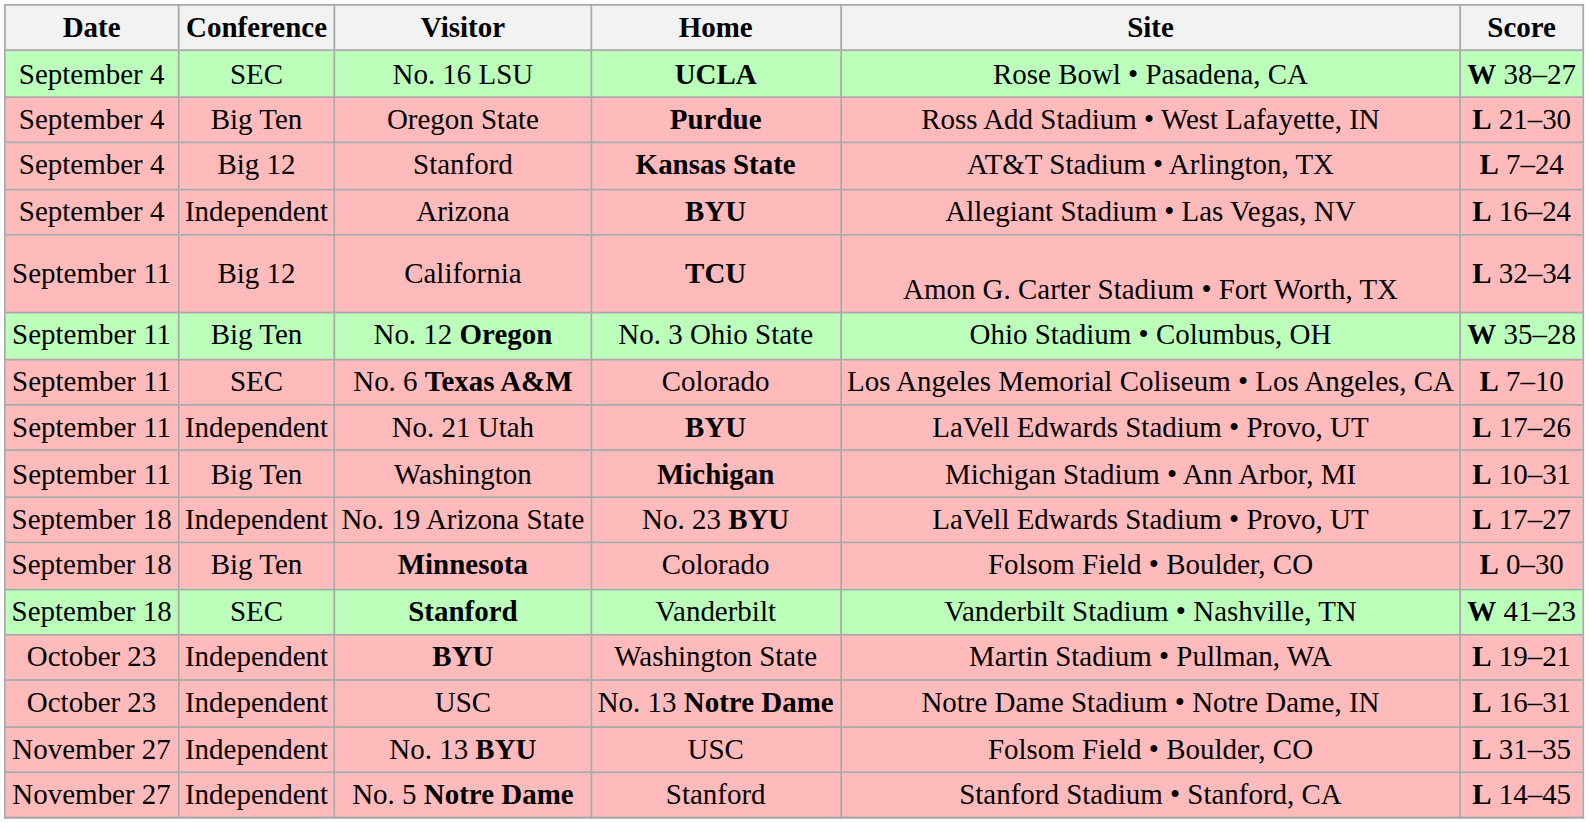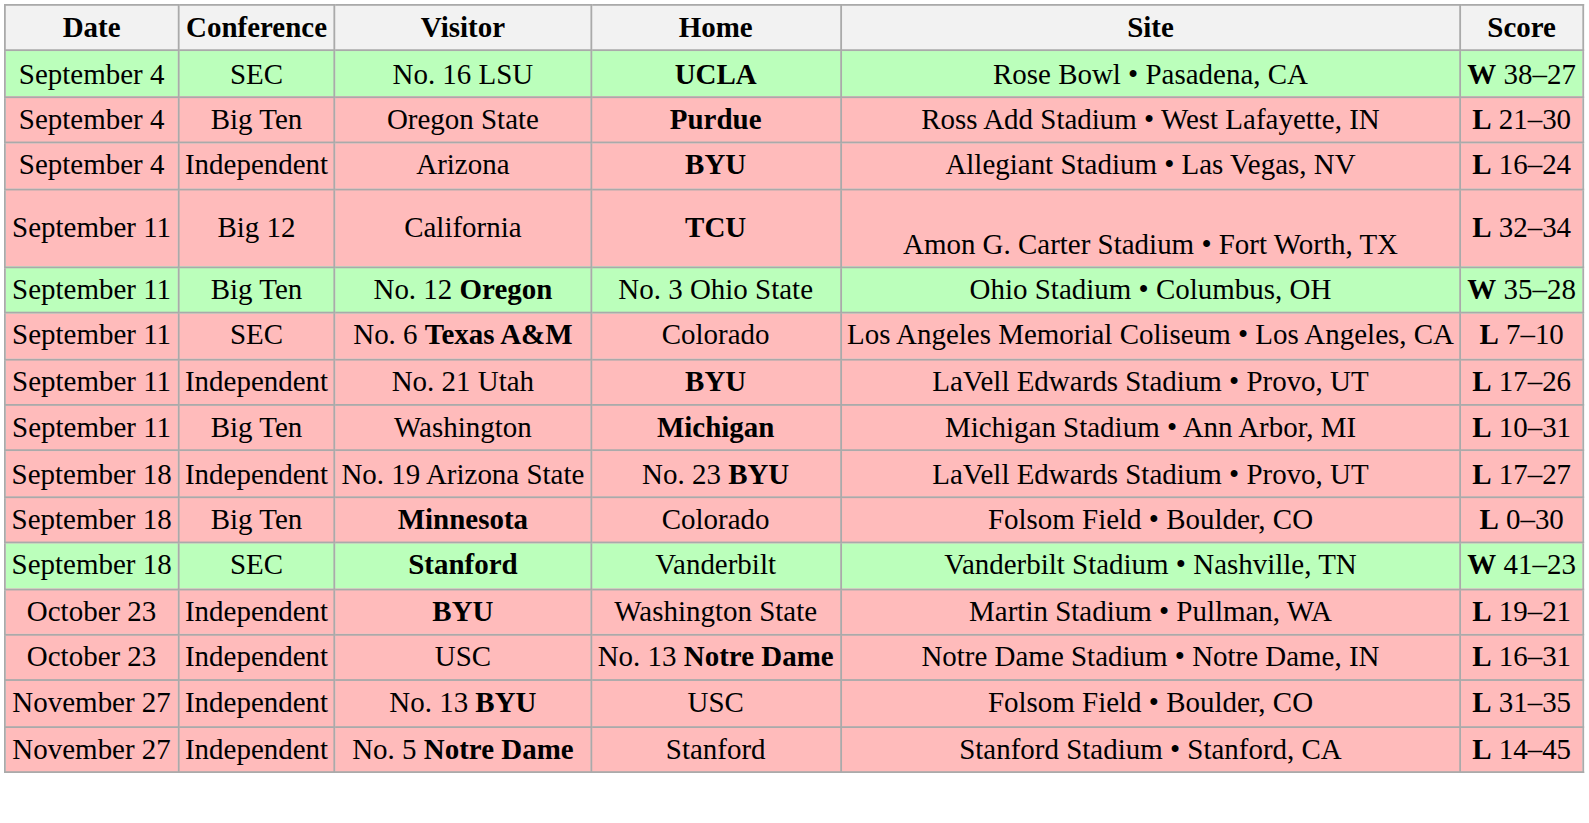 <table class="wikitable" style="text-align:center">
 <tr>
 <th>Date</th>
 <th>Conference</th>
 <th>Visitor</th>
 <th>Home</th>
 <th>Site</th>
 <th>Score</th>
 </tr>
 <tr style="background:#bfb;">
 <td>September 4</td>
 <td>SEC</td>
 <td>No. 16 LSU</td>
 <td><strong>UCLA</strong></td>
 <td>Rose Bowl • Pasadena, CA</td>
 <td><strong>W</strong> 38–27</td>
 </tr>
 <tr style="background:#fbb;">
 <td>September 4</td>
 <td>Big Ten</td>
 <td>Oregon State</td>
 <td><strong>Purdue</strong></td>
 <td>Ross Add Stadium • West Lafayette, IN</td>
 <td><strong>L</strong> 21–30</td>
-</tr>
-<tr style="background:#fbb;">
-<td>September 4</td>
-<td>Big 12</td>
-<td>Stanford</td>
-<td><strong>Kansas State</strong></td>
-<td>AT&T Stadium • Arlington, TX</td>
-<td><strong>L</strong> 7–24</td>
 </tr>
 <tr style="background:#fbb;">
 <td>September 4</td>
 <td>Independent</td>
 <td>Arizona</td>
 <td><strong>BYU</strong></td>
 <td>Allegiant Stadium • Las Vegas, NV</td>
 <td><strong>L</strong> 16–24</td>
 </tr>
 <tr style="background:#fbb;">
 <td>September 11</td>
 <td>Big 12</td>
 <td>California</td>
 <td><strong>TCU</strong></td>
 <td><br>Amon G. Carter Stadium • Fort Worth, TX</td>
 <td><strong>L</strong> 32–34</td>
 </tr>
 <tr style="background:#bfb;">
 <td>September 11</td>
 <td>Big Ten</td>
 <td>No. 12 <strong>Oregon</strong></td>
 <td>No. 3 Ohio State</td>
 <td>Ohio Stadium • Columbus, OH</td>
 <td><strong>W</strong> 35–28</td>
 </tr>
 <tr style="background:#fbb;">
 <td>September 11</td>
 <td>SEC</td>
 <td>No. 6 <strong>Texas A&M</strong></td>
 <td>Colorado</td>
 <td>Los Angeles Memorial Coliseum • Los Angeles, CA</td>
 <td><strong>L</strong> 7–10</td>
 </tr>
 <tr style="background:#fbb;">
 <td>September 11</td>
 <td>Independent</td>
 <td>No. 21 Utah</td>
 <td><strong>BYU</strong></td>
 <td>LaVell Edwards Stadium • Provo, UT</td>
 <td><strong>L</strong> 17–26</td>
 </tr>
 <tr style="background:#fbb;">
 <td>September 11</td>
 <td>Big Ten</td>
 <td>Washington</td>
 <td><strong>Michigan</strong></td>
 <td>Michigan Stadium • Ann Arbor, MI</td>
 <td><strong>L</strong> 10–31</td>
 </tr>
 <tr style="background:#fbb;">
 <td>September 18</td>
 <td>Independent</td>
 <td>No. 19 Arizona State</td>
 <td>No. 23 <strong>BYU</strong></td>
 <td>LaVell Edwards Stadium • Provo, UT</td>
 <td><strong>L</strong> 17–27</td>
 </tr>
 <tr style="background:#fbb;">
 <td>September 18</td>
 <td>Big Ten</td>
 <td><strong>Minnesota</strong></td>
 <td>Colorado</td>
 <td>Folsom Field • Boulder, CO</td>
 <td><strong>L</strong> 0–30</td>
 </tr>
 <tr style="background:#bfb;">
 <td>September 18</td>
 <td>SEC</td>
 <td><strong>Stanford</strong></td>
 <td>Vanderbilt</td>
 <td>Vanderbilt Stadium • Nashville, TN</td>
 <td><strong>W</strong> 41–23</td>
 </tr>
 <tr style="background:#fbb;">
 <td>October 23</td>
 <td>Independent</td>
 <td><strong>BYU</strong></td>
 <td>Washington State</td>
 <td>Martin Stadium • Pullman, WA</td>
 <td><strong>L</strong> 19–21</td>
 </tr>
 <tr style="background:#fbb;">
 <td>October 23</td>
 <td>Independent</td>
 <td>USC</td>
 <td>No. 13 <strong>Notre Dame</strong></td>
 <td>Notre Dame Stadium • Notre Dame, IN</td>
 <td><strong>L</strong> 16–31</td>
 </tr>
 <tr style="background:#fbb;">
 <td>November 27</td>
 <td>Independent</td>
 <td>No. 13 <strong>BYU</strong></td>
 <td>USC</td>
 <td>Folsom Field • Boulder, CO</td>
 <td><strong>L</strong> 31–35</td>
 </tr>
 <tr style="background:#fbb;">
 <td>November 27</td>
 <td>Independent</td>
 <td>No. 5 <strong>Notre Dame</strong></td>
 <td>Stanford</td>
 <td>Stanford Stadium • Stanford, CA</td>
 <td><strong>L</strong> 14–45</td>
 </tr>
 <tr>
 </tr>
 </table>
